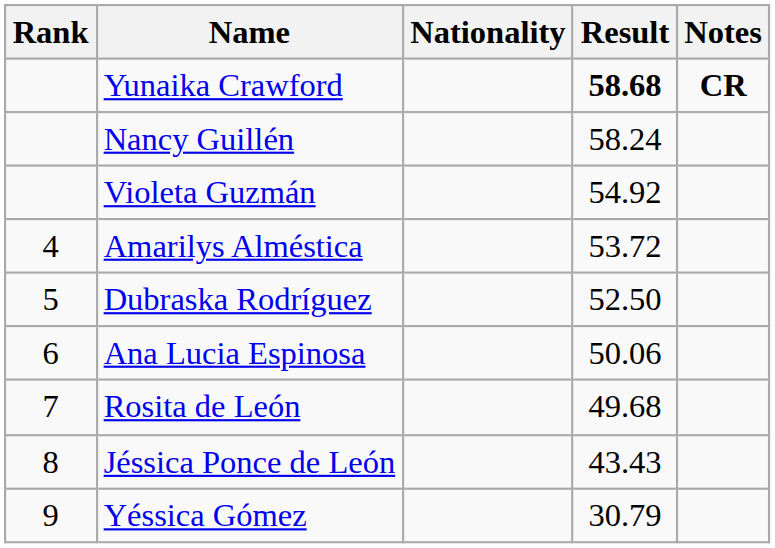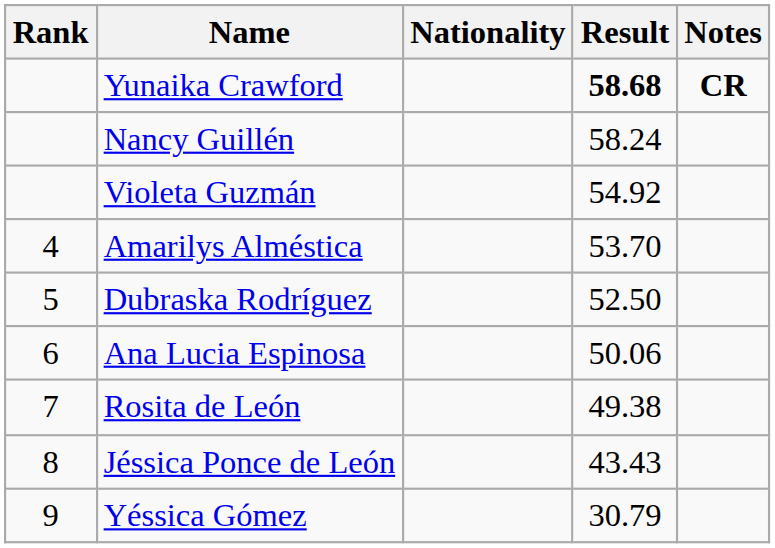 <table class="wikitable sortable" style="text-align:center;font-size:95%">
 <tr>
 <th>Rank</th>
 <th>Name</th>
 <th>Nationality</th>
 <th>Result</th>
 <th>Notes</th>
 </tr>
 <tr>
 <td></td>
 <td align=left><a href='#'>Yunaika Crawford</a></td>
 <td align=left></td>
 <td><strong>58.68</strong></td>
 <td><strong>CR</strong></td>
 </tr>
 <tr>
 <td></td>
 <td align=left><a href='#'>Nancy Guillén</a></td>
 <td align=left></td>
 <td>58.24</td>
 <td></td>
 </tr>
 <tr>
 <td></td>
 <td align=left><a href='#'>Violeta Guzmán</a></td>
 <td align=left></td>
 <td>54.92</td>
 <td></td>
 </tr>
 <tr>
 <td>4</td>
 <td align=left><a href='#'>Amarilys Alméstica</a></td>
 <td align=left></td>
-<td>53.72</td>
+<td>53.70</td>
 <td></td>
 </tr>
 <tr>
 <td>5</td>
 <td align=left><a href='#'>Dubraska Rodríguez</a></td>
 <td align=left></td>
 <td>52.50</td>
 <td></td>
 </tr>
 <tr>
 <td>6</td>
 <td align=left><a href='#'>Ana Lucia Espinosa</a></td>
 <td align=left></td>
 <td>50.06</td>
 <td></td>
 </tr>
 <tr>
 <td>7</td>
 <td align=left><a href='#'>Rosita de León</a></td>
 <td align=left></td>
-<td>49.68</td>
+<td>49.38</td>
 <td></td>
 </tr>
 <tr>
 <td>8</td>
 <td align=left><a href='#'>Jéssica Ponce de León</a></td>
 <td align=left></td>
 <td>43.43</td>
 <td></td>
 </tr>
 <tr>
 <td>9</td>
 <td align=left><a href='#'>Yéssica Gómez</a></td>
 <td align=left></td>
 <td>30.79</td>
 <td></td>
 </tr>
 </table>
